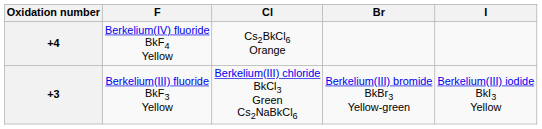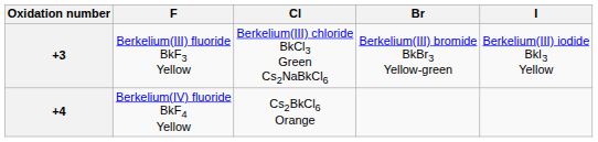 <table Class = "wikitable" style ="text-align: center">
 <tr>
 <th>Oxidation number</th>
 <th>F</th>
 <th>Cl</th>
 <th>Br</th>
 <th>I</th>
 </tr>
 <tr>
+<th>+3</th>
+<td><a href='#'>Berkelium(III) fluoride</a> <br> BkF<sub>3</sub><br> Yellow</td>
+<td><a href='#'>Berkelium(III) chloride</a> <br> BkCl<sub>3</sub><br> Green<br>Cs<sub>2</sub>NaBkCl<sub>6</sub></td>
+<td><a href='#'>Berkelium(III) bromide</a><br>BkBr<sub>3</sub><br>Yellow-green</td>
+<td><a href='#'>Berkelium(III) iodide</a> <br> BkI<sub>3</sub><br> Yellow</td>
+</tr>
+<tr>
 <th>+4</th>
 <td><a href='#'>Berkelium(IV) fluoride</a> <br> BkF<sub>4</sub><br> Yellow</td>
 <td>Cs<sub>2</sub>BkCl<sub>6</sub><br>Orange</td>
 <td></td>
 <td></td>
 </tr>
-<tr>
-<th>+3</th>
-<td><a href='#'>Berkelium(III) fluoride</a> <br> BkF<sub>3</sub><br> Yellow</td>
-<td><a href='#'>Berkelium(III) chloride</a> <br> BkCl<sub>3</sub><br> Green<br>Cs<sub>2</sub>NaBkCl<sub>6</sub></td>
-<td><a href='#'>Berkelium(III) bromide</a><br>BkBr<sub>3</sub><br>Yellow-green</td>
-<td><a href='#'>Berkelium(III) iodide</a> <br> BkI<sub>3</sub><br> Yellow</td>
-</tr>
 </table>
